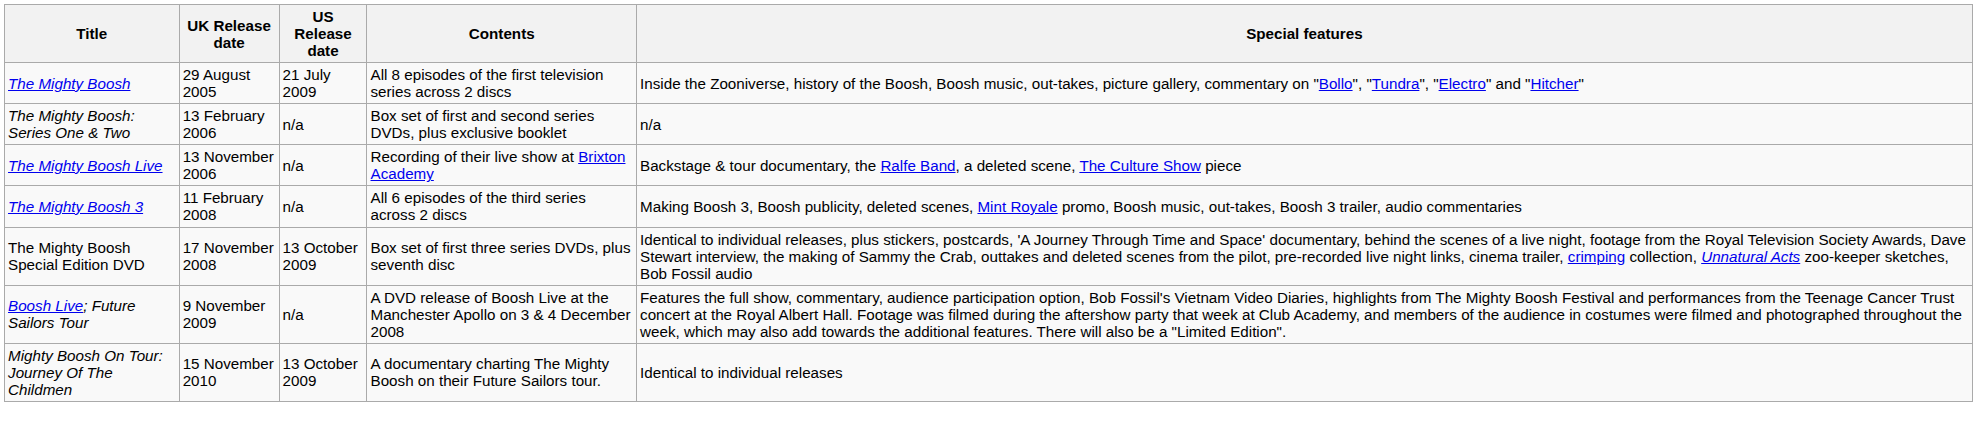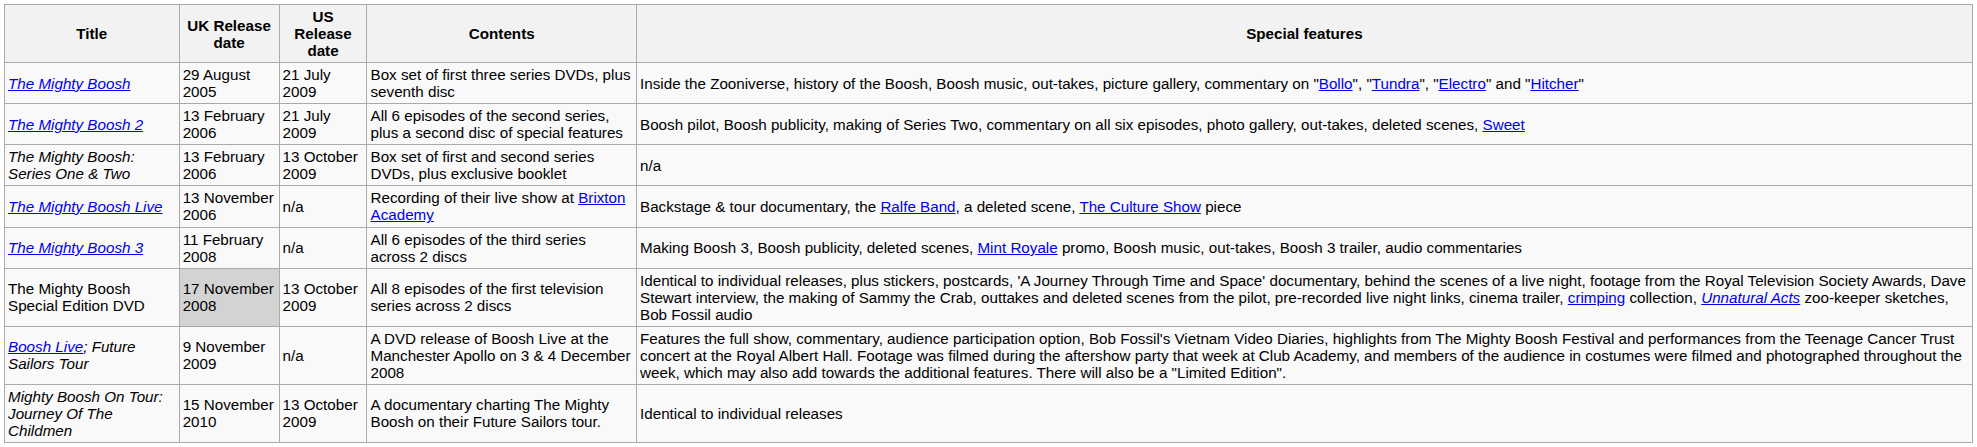 <table class="wikitable sortable" style="font-size: 95%">
 <tr>
 <th>Title</th>
 <th>UK Release date</th>
 <th>US Release date</th>
 <th>Contents</th>
 <th>Special features</th>
 </tr>
 <tr>
 <td><em><a href='#'>The Mighty Boosh</a></em></td>
 <td>29 August 2005</td>
 <td>21 July 2009</td>
-<td>All 8 episodes of the first television series across 2 discs</td>
+<td>Box set of first three series DVDs, plus seventh disc</td>
 <td>Inside the Zooniverse, history of the Boosh, Boosh music, out-takes, picture gallery, commentary on "<a href='#'>Bollo</a>", "<a href='#'>Tundra</a>", "<a href='#'>Electro</a>" and "<a href='#'>Hitcher</a>"</td>
+</tr>
+<tr>
+<td><em><a href='#'>The Mighty Boosh 2</a></em></td>
+<td>13 February 2006</td>
+<td>21 July 2009</td>
+<td>All 6 episodes of the second series, plus a second disc of special features</td>
+<td>Boosh pilot, Boosh publicity, making of Series Two, commentary on all six episodes, photo gallery, out-takes, deleted scenes, <a href='#'>Sweet</a></td>
 </tr>
 <tr>
 <td><em>The Mighty Boosh: Series One & Two</em></td>
 <td>13 February 2006</td>
-<td>n/a</td>
+<td>13 October 2009</td>
 <td>Box set of first and second series DVDs, plus exclusive booklet</td>
 <td>n/a</td>
 </tr>
 <tr>
 <td><em><a href='#'>The Mighty Boosh Live</a></em></td>
 <td>13 November 2006</td>
 <td>n/a</td>
 <td>Recording of their live show at <a href='#'>Brixton Academy</a></td>
 <td>Backstage & tour documentary, the <a href='#'>Ralfe Band</a>, a deleted scene, <a href='#'>The Culture Show</a> piece</td>
 </tr>
 <tr>
 <td><em><a href='#'>The Mighty Boosh 3</a></em></td>
 <td>11 February 2008</td>
 <td>n/a</td>
 <td>All 6 episodes of the third series across 2 discs</td>
 <td>Making Boosh 3, Boosh publicity, deleted scenes, <a href='#'>Mint Royale</a> promo, Boosh music, out-takes, Boosh 3 trailer, audio commentaries</td>
 </tr>
 <tr>
 <td>The Mighty Boosh Special Edition DVD</td>
-<td>17 November 2008</td>
+<td style="background: lightgrey;">17 November 2008</td>
 <td>13 October 2009</td>
-<td>Box set of first three series DVDs, plus seventh disc</td>
+<td>All 8 episodes of the first television series across 2 discs</td>
 <td>Identical to individual releases, plus stickers, postcards, 'A Journey Through Time and Space' documentary, behind the scenes of a live night, footage from the Royal Television Society Awards, Dave Stewart interview, the making of Sammy the Crab, outtakes and deleted scenes from the pilot, pre-recorded live night links, cinema trailer, <a href='#'>crimping</a> collection, <em><a href='#'>Unnatural Acts</a></em> zoo-keeper sketches, Bob Fossil audio</td>
 </tr>
 <tr>
 <td><em><a href='#'>Boosh Live</a>; Future Sailors Tour</em></td>
 <td>9 November 2009</td>
 <td>n/a</td>
 <td>A DVD release of Boosh Live at the Manchester Apollo on 3 & 4 December 2008</td>
 <td>Features the full show, commentary, audience participation option, Bob Fossil's Vietnam Video Diaries, highlights from The Mighty Boosh Festival and performances from the Teenage Cancer Trust concert at the Royal Albert Hall. Footage was filmed during the aftershow party that week at Club Academy, and members of the audience in costumes were filmed and photographed throughout the week, which may also add towards the additional features. There will also be a "Limited Edition".</td>
 </tr>
 <tr>
 <td><em>Mighty Boosh On Tour: Journey Of The Childmen</em></td>
 <td>15 November 2010</td>
 <td>13 October 2009</td>
 <td>A documentary charting The Mighty Boosh on their Future Sailors tour.</td>
 <td>Identical to individual releases</td>
 </tr>
 </table>
